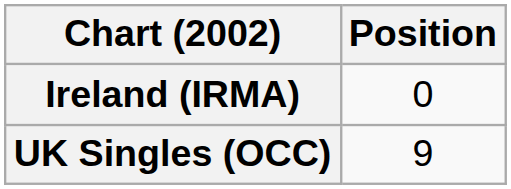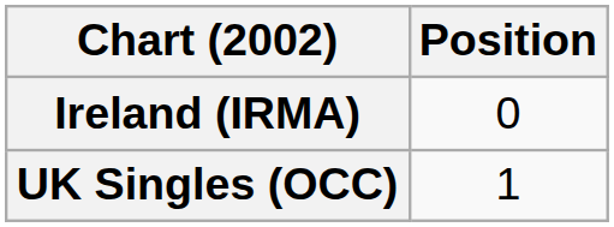 <table class="wikitable plainrowheaders" style="text-align:center">
 <tr>
 <th>Chart (2002)</th>
 <th>Position</th>
 </tr>
 <tr>
 <th scope="row">Ireland (IRMA)</th>
 <td>0</td>
 </tr>
 <tr>
 <th scope="row">UK Singles (OCC)</th>
-<td>9</td>
+<td>1</td>
 </tr>
 </table>
